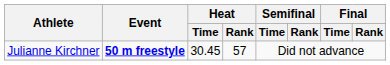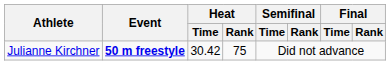 <table class=wikitable style="font-size:90%">
 <tr>
 <th rowspan="2">Athlete</th>
 <th rowspan="2">Event</th>
 <th colspan="2">Heat</th>
 <th colspan="2">Semifinal</th>
 <th colspan="2">Final</th>
 </tr>
 <tr style="font-size:95%">
 <th>Time</th>
 <th>Rank</th>
 <th>Time</th>
 <th>Rank</th>
 <th>Time</th>
 <th>Rank</th>
 </tr>
 <tr align=center>
 <td align=left><a href='#'>Julianne Kirchner</a></td>
 <td align=left><strong><a href='#'>50 m freestyle</a></strong></td>
-<td>30.45</td>
-<td>57</td>
+<td>30.42</td>
+<td>75</td>
 <td colspan=4>Did not advance</td>
 </tr>
 </table>
